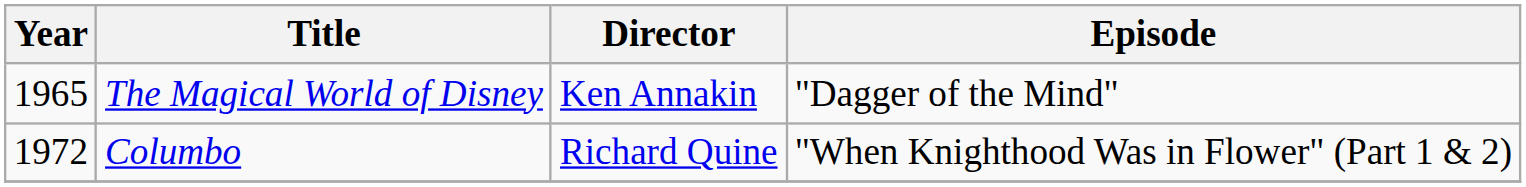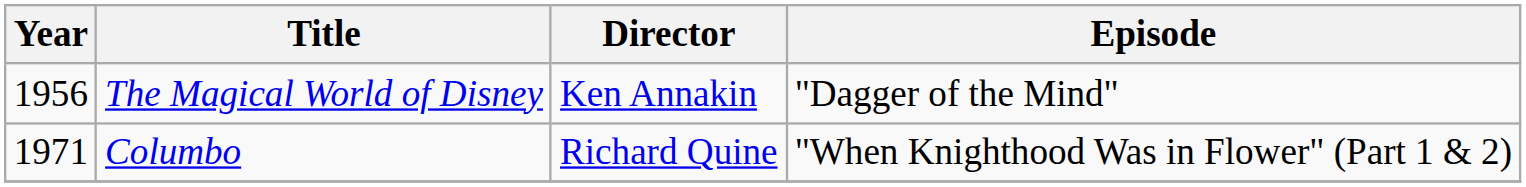 <table class="wikitable">
 <tr>
 <th>Year</th>
 <th>Title</th>
 <th>Director</th>
 <th>Episode</th>
 </tr>
 <tr>
-<td>1965</td>
+<td>1956</td>
 <td><em><a href='#'>The Magical World of Disney</a></em></td>
 <td><a href='#'>Ken Annakin</a></td>
 <td>"Dagger of the Mind"</td>
 </tr>
 <tr>
-<td>1972</td>
+<td>1971</td>
 <td><em><a href='#'>Columbo</a></em></td>
 <td><a href='#'>Richard Quine</a></td>
 <td>"When Knighthood Was in Flower" (Part 1 & 2)</td>
 </tr>
 <tr>
 </tr>
 </table>
